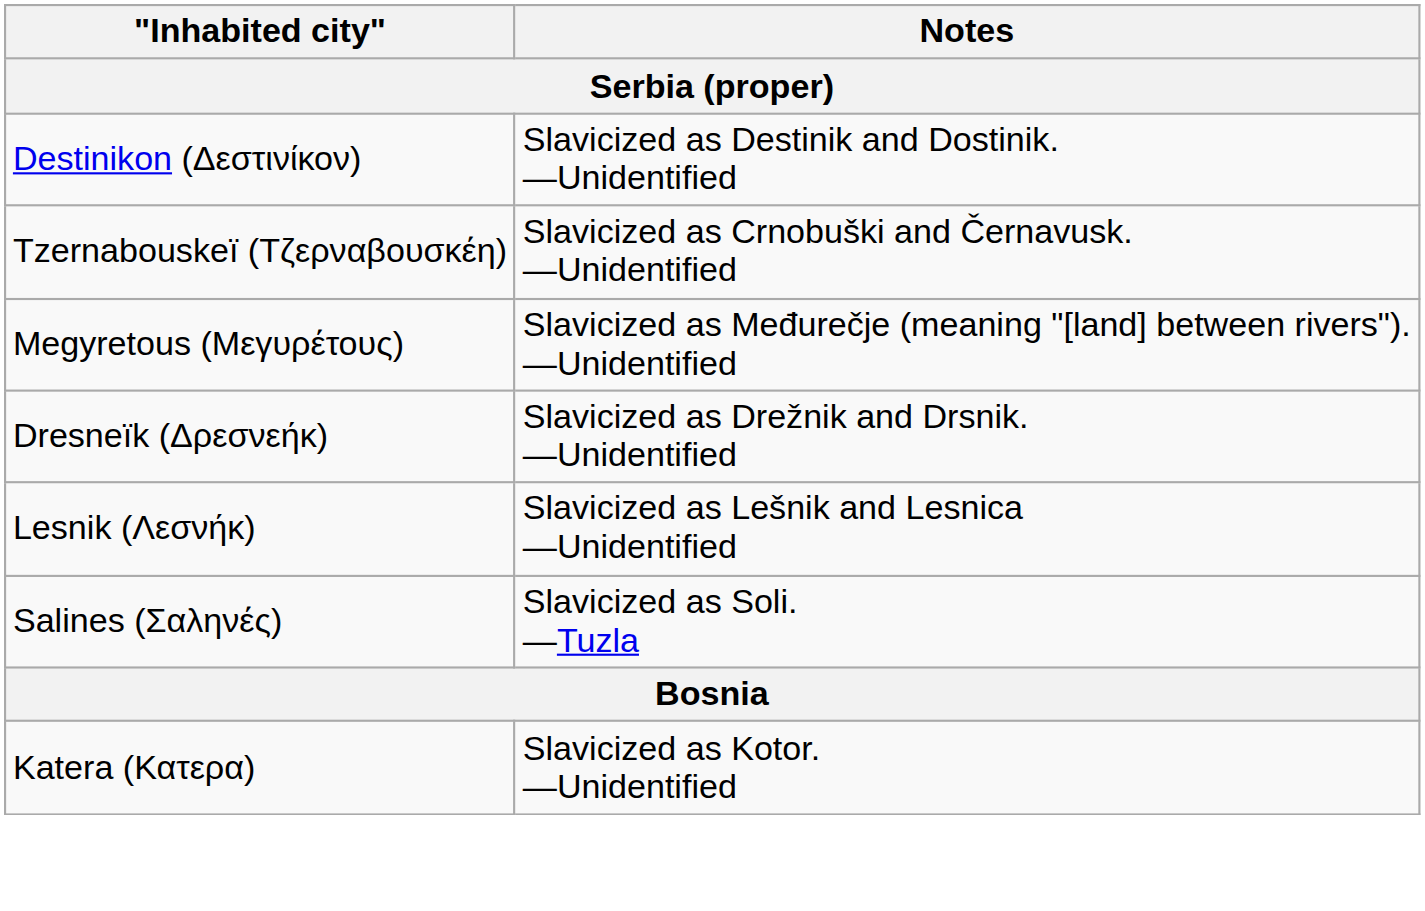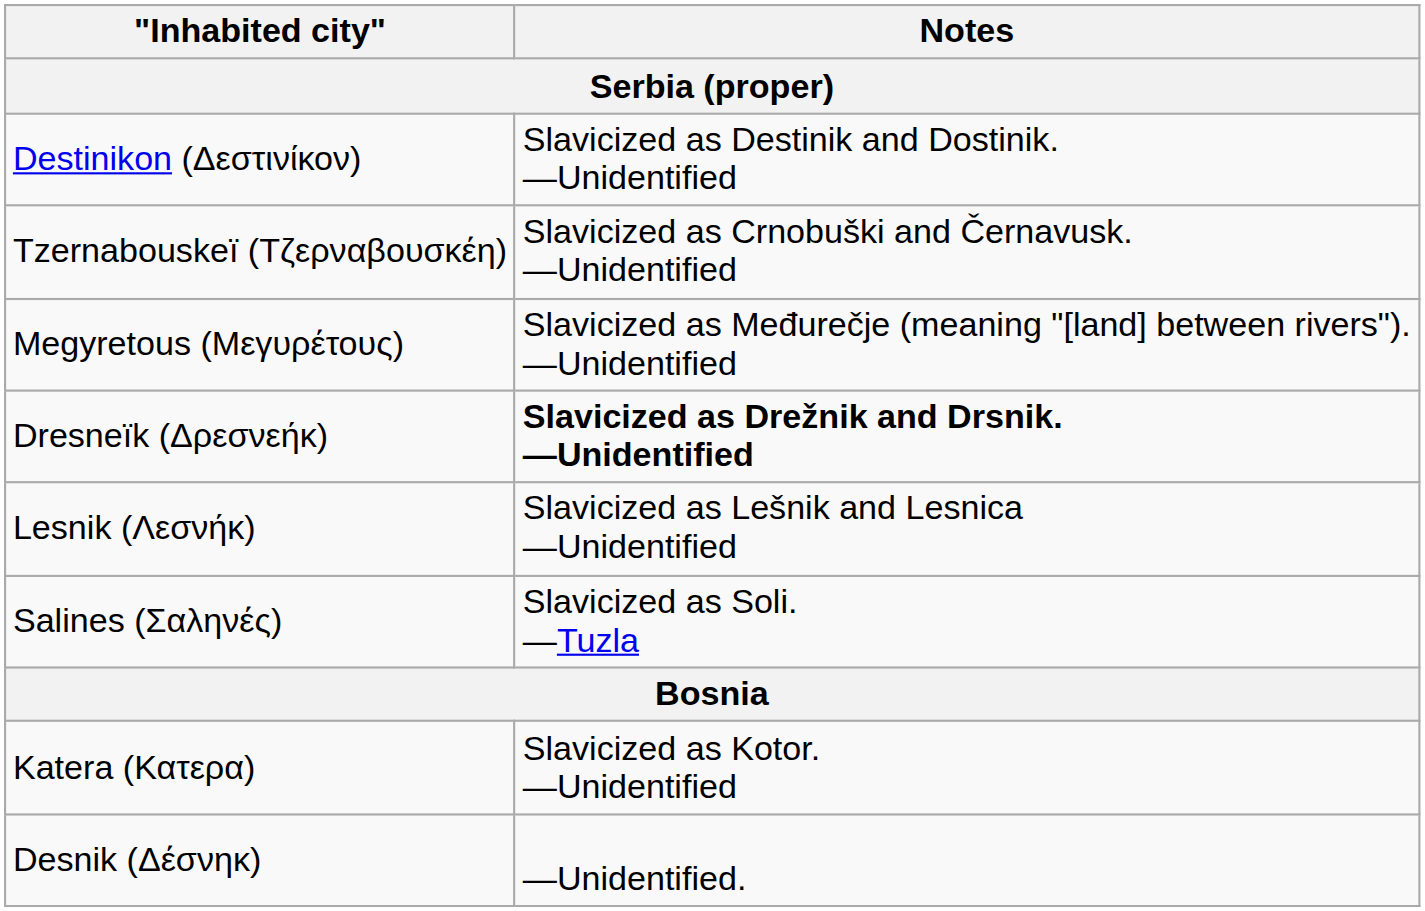 <table class="wikitable">
 <tr>
 <th>"Inhabited city"</th>
 <th>Notes</th>
 </tr>
 <tr>
 <th colspan=2>Serbia (proper)</th>
 </tr>
 <tr>
 <td><a href='#'>Destinikon</a> (Δεστινίκον)</td>
 <td>Slavicized as Destinik and Dostinik.<br>—Unidentified</td>
 </tr>
 <tr>
 <td>Tzernabouskeï (Τζερναβουσκέη)</td>
 <td>Slavicized as Crnobuški and Černavusk.<br>—Unidentified</td>
 </tr>
 <tr>
 <td>Megyretous (Μεγυρέτους)</td>
 <td>Slavicized as Međurečje (meaning "[land] between rivers").<br>—Unidentified</td>
 </tr>
 <tr>
 <td>Dresneïk (Δρεσνεήκ)</td>
-<td>Slavicized as Drežnik and Drsnik.<br>—Unidentified</td>
+<td><strong>Slavicized as Drežnik and Drsnik.<br>—Unidentified</strong></td>
 </tr>
 <tr>
 <td>Lesnik (Λεσνήκ)</td>
 <td>Slavicized as Lešnik and Lesnica<br>—Unidentified</td>
 </tr>
 <tr>
 <td>Salines (Σαληνές)</td>
 <td>Slavicized as Soli.<br>—<a href='#'>Tuzla</a></td>
 </tr>
 <tr>
 <th colspan=2>Bosnia</th>
 </tr>
 <tr>
 <td>Katera (Κατερα)</td>
 <td>Slavicized as Kotor.<br>—Unidentified</td>
 </tr>
+<tr>
+<td>Desnik (Δέσνηκ)</td>
+<td><br>—Unidentified.</td>
+</tr>
 </table>
